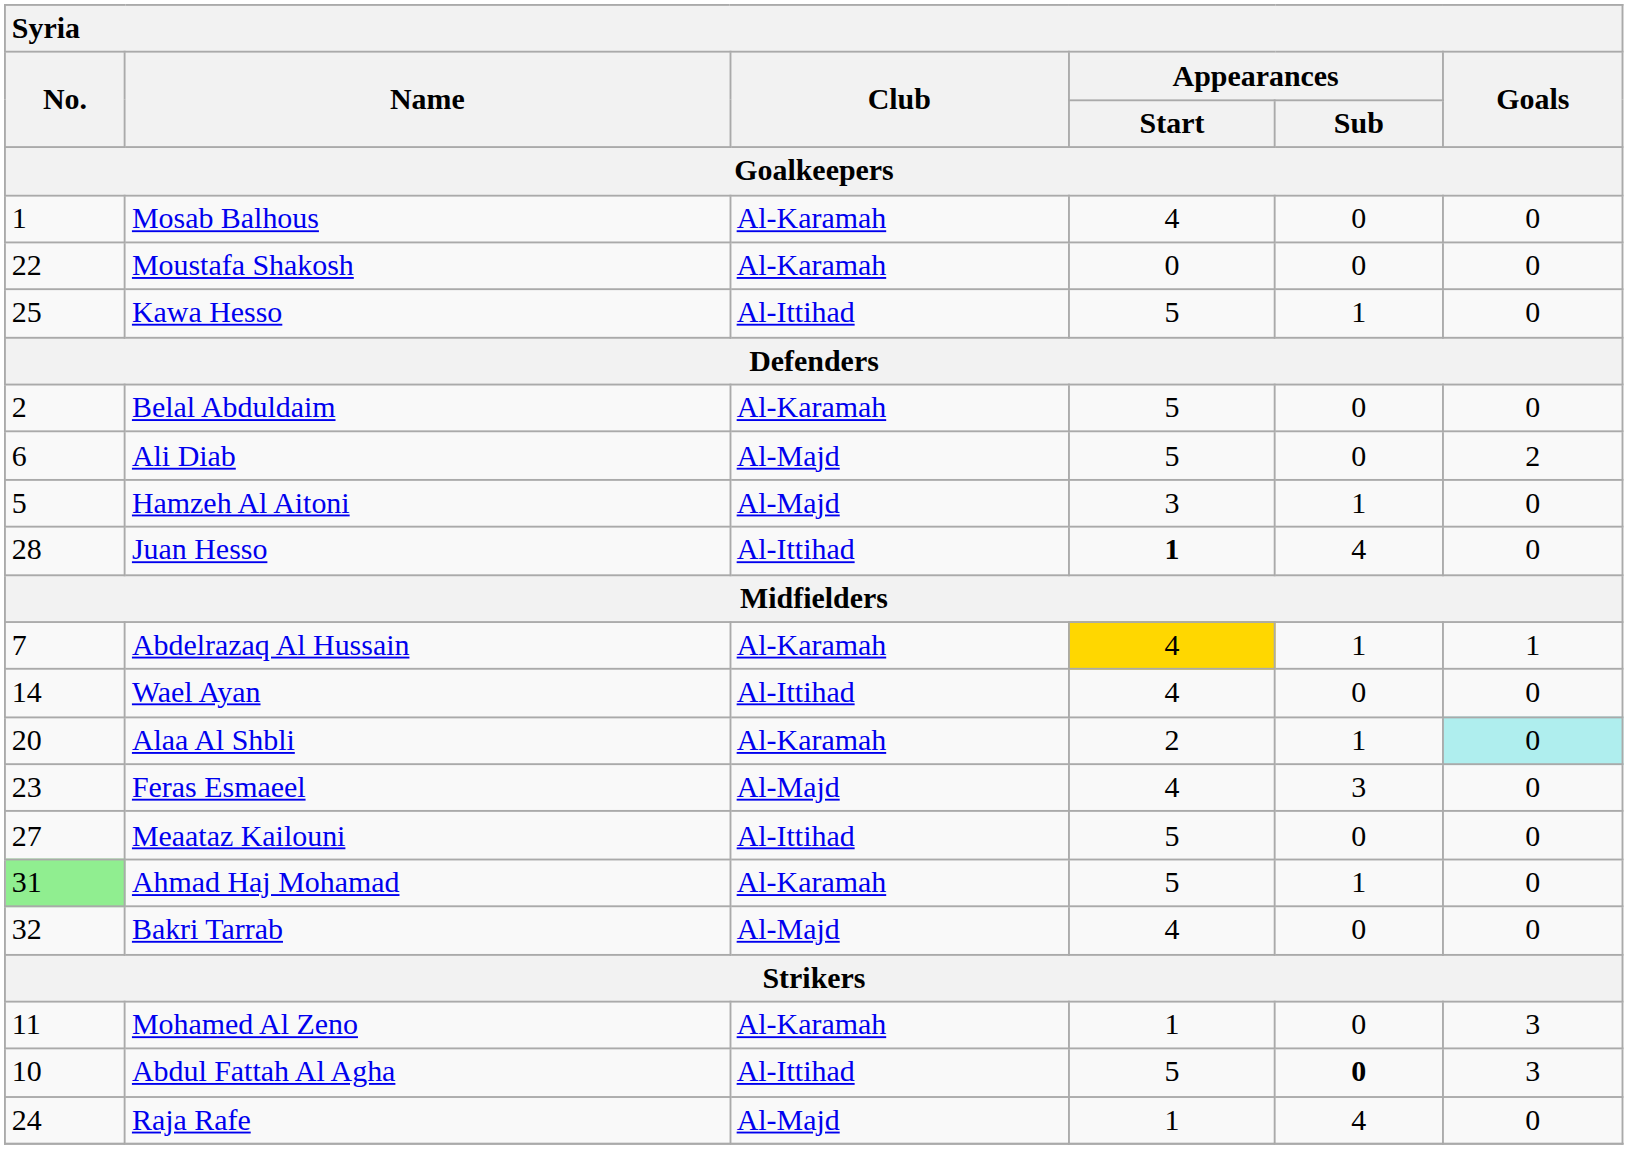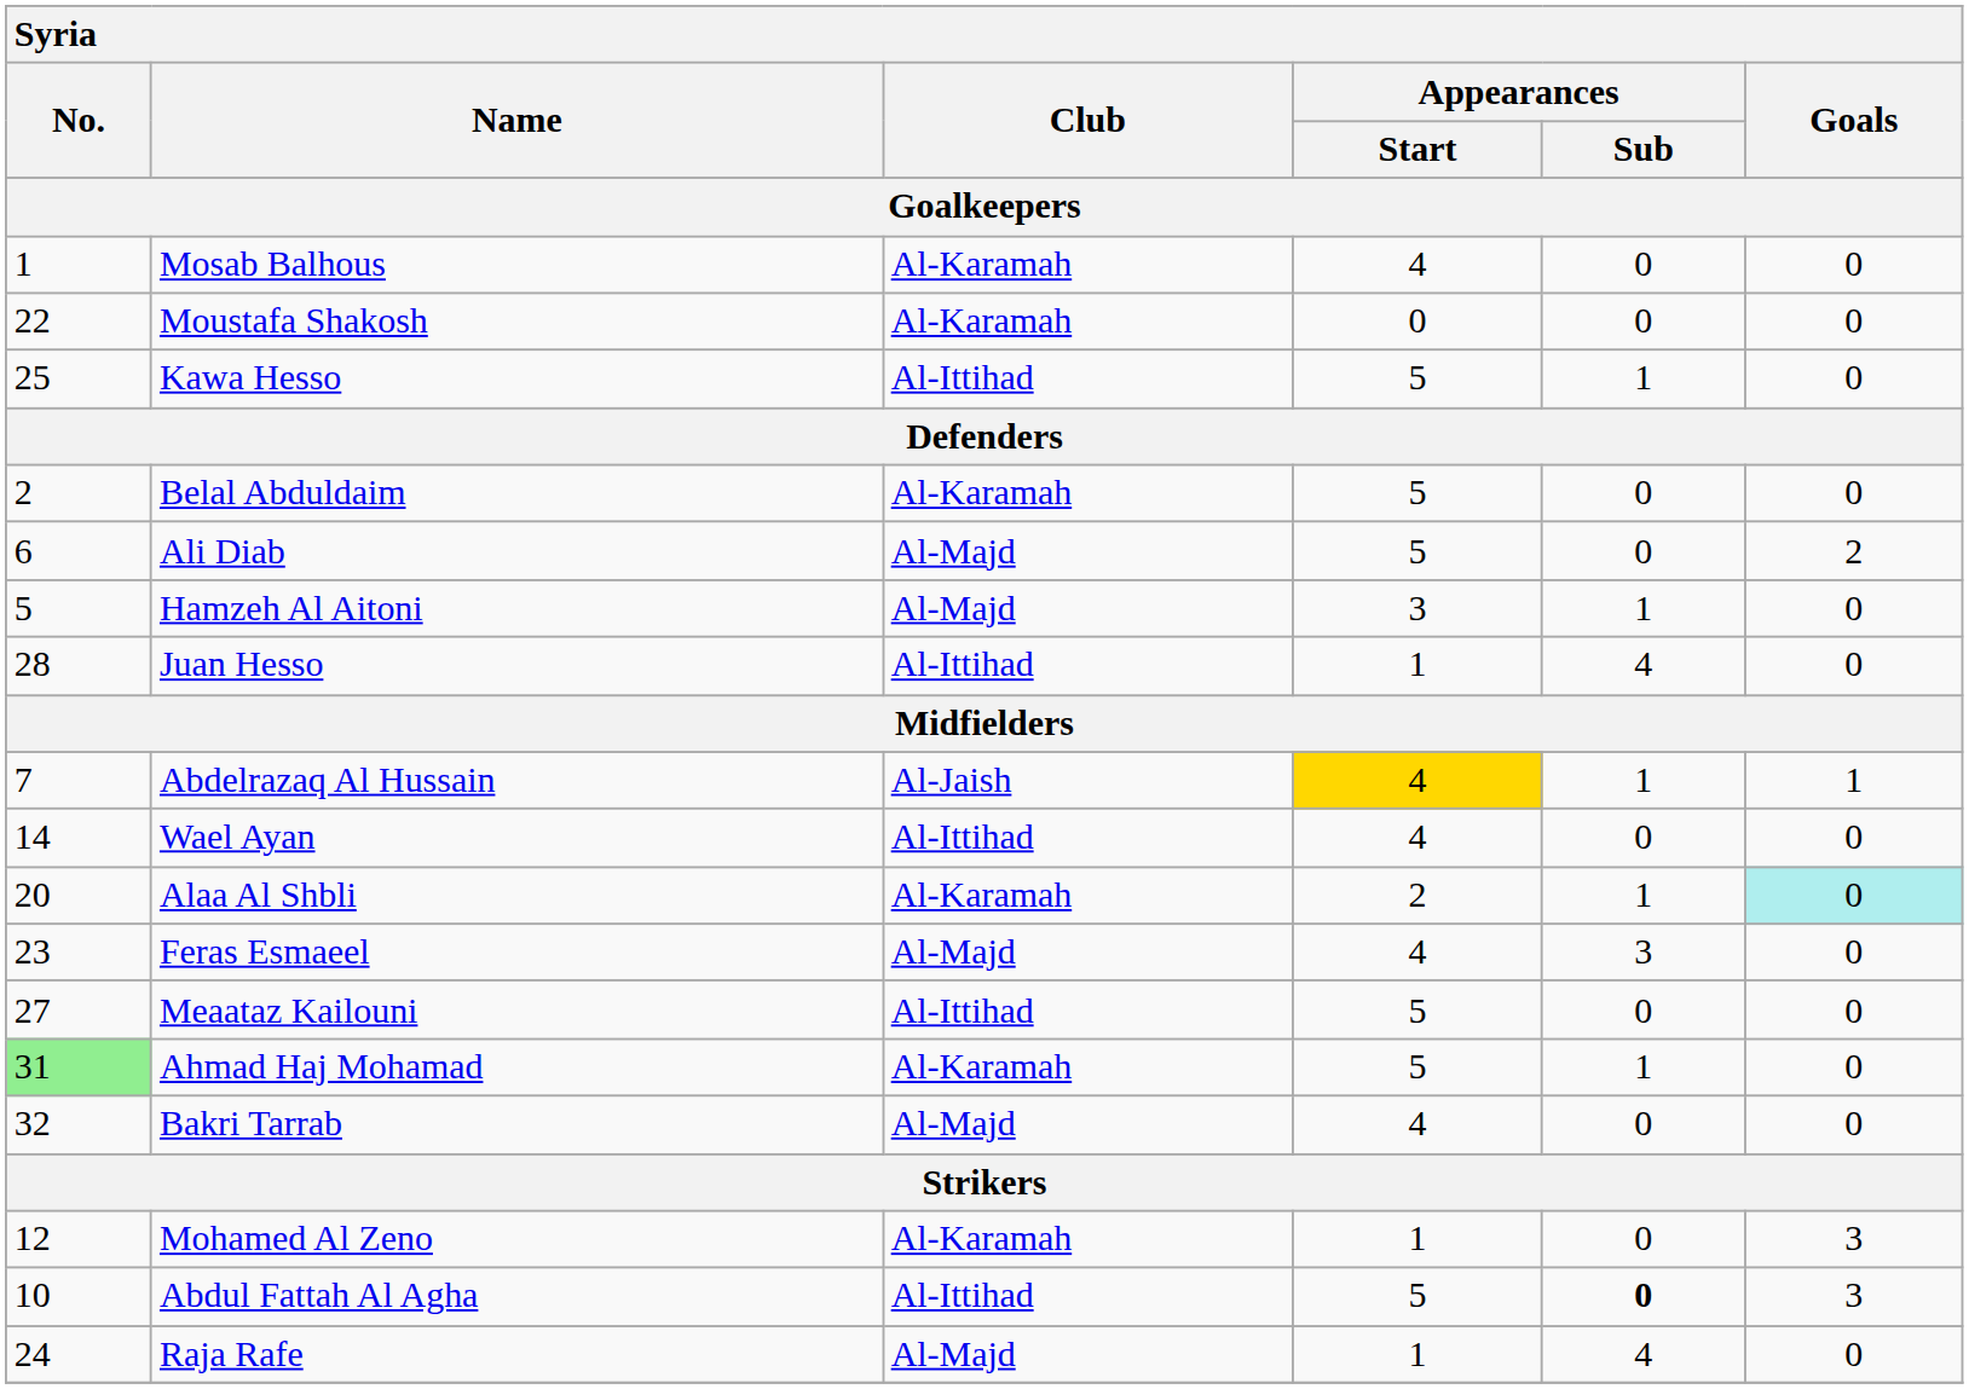 <table class="wikitable collapsible collapsed" style="font-size: 100%; margin:0px;" width="98%">
 <tr>
 <th colspan="6" style="text-align:left;"> Syria </th>
 </tr>
 <tr>
 <th rowspan="2">No.</th>
 <th rowspan="2">Name</th>
 <th rowspan="2">Club</th>
 <th colspan="2">Appearances</th>
 <th rowspan="2">Goals</th>
 </tr>
 <tr>
 <th colspan=1>Start</th>
 <th colspan=1>Sub</th>
 </tr>
 <tr>
 <th colspan="6">Goalkeepers</th>
 </tr>
 <tr>
 <td>1</td>
 <td><a href='#'>Mosab Balhous</a></td>
 <td> <a href='#'>Al-Karamah</a></td>
 <td align="center">4</td>
 <td align="center">0</td>
 <td align="center">0</td>
 </tr>
 <tr>
 <td>22</td>
 <td><a href='#'>Moustafa Shakosh</a></td>
 <td> <a href='#'>Al-Karamah</a></td>
 <td align="center">0</td>
 <td align="center">0</td>
 <td align="center">0</td>
 </tr>
 <tr>
 <td>25</td>
 <td><a href='#'>Kawa Hesso</a></td>
 <td> <a href='#'>Al-Ittihad</a></td>
 <td align="center">5</td>
 <td align="center">1</td>
 <td align="center">0</td>
 </tr>
 <tr>
 <th colspan=6>Defenders</th>
 </tr>
 <tr>
 <td>2</td>
 <td><a href='#'>Belal Abduldaim</a></td>
 <td> <a href='#'>Al-Karamah</a></td>
 <td align="center">5</td>
 <td align="center">0</td>
 <td align="center">0</td>
 </tr>
 <tr>
 <td>6</td>
 <td><a href='#'>Ali Diab</a></td>
 <td> <a href='#'>Al-Majd</a></td>
 <td align="center">5</td>
 <td align="center">0</td>
 <td align="center">2</td>
 </tr>
 <tr>
 <td>5</td>
 <td><a href='#'>Hamzeh Al Aitoni</a></td>
 <td> <a href='#'>Al-Majd</a></td>
 <td align="center">3</td>
 <td align="center">1</td>
 <td align="center">0</td>
 </tr>
 <tr>
 <td>28</td>
 <td><a href='#'>Juan Hesso</a></td>
 <td> <a href='#'>Al-Ittihad</a></td>
-<td align="center"><strong>1</strong></td>
+<td align="center">1</td>
 <td align="center">4</td>
 <td align="center">0</td>
 </tr>
 <tr>
 <th colspan=6>Midfielders</th>
 </tr>
 <tr>
 <td>7</td>
 <td><a href='#'>Abdelrazaq Al Hussain</a></td>
-<td> <a href='#'>Al-Karamah</a></td>
+<td> <a href='#'>Al-Jaish</a></td>
 <td align="center" style="background: gold;">4</td>
 <td align="center">1</td>
 <td align="center">1</td>
 </tr>
 <tr>
 <td>14</td>
 <td><a href='#'>Wael Ayan</a></td>
 <td> <a href='#'>Al-Ittihad</a></td>
 <td align="center">4</td>
 <td align="center">0</td>
 <td align="center">0</td>
 </tr>
 <tr>
 <td>20</td>
 <td><a href='#'>Alaa Al Shbli</a></td>
 <td> <a href='#'>Al-Karamah</a></td>
 <td align="center">2</td>
 <td align="center">1</td>
 <td align="center" style="background: paleturquoise;">0</td>
 </tr>
 <tr>
 <td>23</td>
 <td><a href='#'>Feras Esmaeel</a></td>
 <td> <a href='#'>Al-Majd</a></td>
 <td align="center">4</td>
 <td align="center">3</td>
 <td align="center">0</td>
 </tr>
 <tr>
 <td>27</td>
 <td><a href='#'>Meaataz Kailouni</a></td>
 <td> <a href='#'>Al-Ittihad</a></td>
 <td align="center">5</td>
 <td align="center">0</td>
 <td align="center">0</td>
 </tr>
 <tr>
 <td style="background: lightgreen;">31</td>
 <td><a href='#'>Ahmad Haj Mohamad</a></td>
 <td> <a href='#'>Al-Karamah</a></td>
 <td align="center">5</td>
 <td align="center">1</td>
 <td align="center">0</td>
 </tr>
 <tr>
 <td>32</td>
 <td><a href='#'>Bakri Tarrab</a></td>
 <td> <a href='#'>Al-Majd</a></td>
 <td align="center">4</td>
 <td align="center">0</td>
 <td align="center">0</td>
 </tr>
 <tr>
 <th colspan=6>Strikers</th>
 </tr>
 <tr>
-<td>11</td>
+<td>12</td>
 <td><a href='#'>Mohamed Al Zeno</a></td>
 <td> <a href='#'>Al-Karamah</a></td>
 <td align="center">1</td>
 <td align="center">0</td>
 <td align="center">3</td>
 </tr>
 <tr>
 <td>10</td>
 <td><a href='#'>Abdul Fattah Al Agha</a></td>
 <td> <a href='#'>Al-Ittihad</a></td>
 <td align="center">5</td>
 <td align="center"><strong>0</strong></td>
 <td align="center">3</td>
 </tr>
 <tr>
 <td>24</td>
 <td><a href='#'>Raja Rafe</a></td>
 <td> <a href='#'>Al-Majd</a></td>
 <td align="center">1</td>
 <td align="center">4</td>
 <td align="center">0</td>
 </tr>
 <tr>
 </tr>
 </table>
